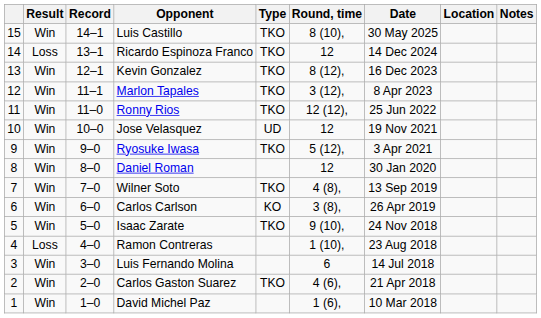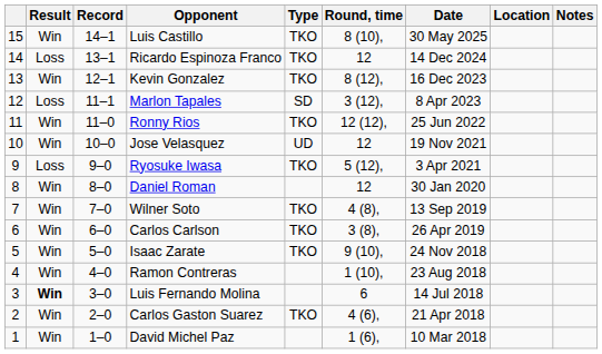 <table class=wikitable style=text-align:center>
 <tr>
 <th></th>
 <th>Result</th>
 <th>Record</th>
 <th>Opponent</th>
 <th>Type</th>
 <th>Round, time</th>
 <th>Date</th>
 <th>Location</th>
 <th>Notes</th>
 </tr>
 <tr>
 <td>15</td>
 <td>Win</td>
 <td>14–1</td>
 <td align=left>Luis Castillo</td>
 <td>TKO</td>
 <td>8 (10), </td>
 <td>30 May 2025</td>
 <td align=left></td>
 <td></td>
 </tr>
 <tr>
 <td>14</td>
 <td>Loss</td>
 <td>13–1</td>
 <td align=left>Ricardo Espinoza Franco</td>
 <td>TKO</td>
 <td>12</td>
 <td>14 Dec 2024</td>
 <td align=left></td>
 <td align=left></td>
 </tr>
 <tr>
 <td>13</td>
 <td>Win</td>
 <td>12–1</td>
 <td align=left>Kevin Gonzalez</td>
 <td>TKO</td>
 <td>8 (12), </td>
 <td>16 Dec 2023</td>
 <td align=left></td>
 <td align=left></td>
 </tr>
 <tr>
 <td>12</td>
-<td>Win</td>
+<td>Loss</td>
 <td>11–1</td>
 <td align=left><a href='#'>Marlon Tapales</a></td>
-<td>TKO</td>
+<td>SD</td>
 <td>3 (12), </td>
 <td>8 Apr 2023</td>
 <td align=left></td>
 <td align=left></td>
 </tr>
 <tr>
 <td>11</td>
 <td>Win</td>
 <td>11–0</td>
 <td align=left><a href='#'>Ronny Rios</a></td>
 <td>TKO</td>
 <td>12 (12), </td>
 <td>25 Jun 2022</td>
 <td align=left></td>
 <td align=left></td>
 </tr>
 <tr>
 <td>10</td>
 <td>Win</td>
 <td>10–0</td>
 <td align=left>Jose Velasquez</td>
 <td>UD</td>
 <td>12</td>
 <td>19 Nov 2021</td>
 <td align=left></td>
 <td align=left></td>
 </tr>
 <tr>
 <td>9</td>
-<td>Win</td>
+<td>Loss</td>
 <td>9–0</td>
 <td align=left><a href='#'>Ryosuke Iwasa</a></td>
 <td>TKO</td>
 <td>5 (12), </td>
 <td>3 Apr 2021</td>
 <td align=left></td>
 <td align=left></td>
 </tr>
 <tr>
 <td>8</td>
 <td>Win</td>
 <td>8–0</td>
 <td align=left><a href='#'>Daniel Roman</a></td>
 <td></td>
 <td>12</td>
 <td>30 Jan 2020</td>
 <td align=left></td>
 <td align=left></td>
 </tr>
 <tr>
 <td>7</td>
 <td>Win</td>
 <td>7–0</td>
 <td align=left>Wilner Soto</td>
 <td>TKO</td>
 <td>4 (8), </td>
 <td>13 Sep 2019</td>
 <td align=left></td>
 <td align=left></td>
 </tr>
 <tr>
 <td>6</td>
 <td>Win</td>
 <td>6–0</td>
 <td align=left>Carlos Carlson</td>
-<td>KO</td>
+<td>TKO</td>
 <td>3 (8), </td>
 <td>26 Apr 2019</td>
 <td align=left></td>
 <td align=left></td>
 </tr>
 <tr>
 <td>5</td>
 <td>Win</td>
 <td>5–0</td>
 <td align=left>Isaac Zarate</td>
 <td>TKO</td>
 <td>9 (10), </td>
 <td>24 Nov 2018</td>
 <td align=left></td>
 <td align=left></td>
 </tr>
 <tr>
 <td>4</td>
-<td>Loss</td>
+<td>Win</td>
 <td>4–0</td>
 <td align=left>Ramon Contreras</td>
 <td></td>
 <td>1 (10), </td>
 <td>23 Aug 2018</td>
 <td align=left></td>
 <td align=left></td>
 </tr>
 <tr>
 <td>3</td>
-<td>Win</td>
+<td><strong>Win</strong></td>
 <td>3–0</td>
 <td align=left>Luis Fernando Molina</td>
 <td></td>
 <td>6</td>
 <td>14 Jul 2018</td>
 <td align=left></td>
 <td align=left></td>
 </tr>
 <tr>
 <td>2</td>
 <td>Win</td>
 <td>2–0</td>
 <td align=left>Carlos Gaston Suarez</td>
 <td>TKO</td>
 <td>4 (6), </td>
 <td>21 Apr 2018</td>
 <td align=left></td>
 <td align=left></td>
 </tr>
 <tr>
 <td>1</td>
 <td>Win</td>
 <td>1–0</td>
 <td align=left>David Michel Paz</td>
 <td></td>
 <td>1 (6), </td>
 <td>10 Mar 2018</td>
 <td align=left></td>
 <td align=left></td>
 </tr>
 </table>
